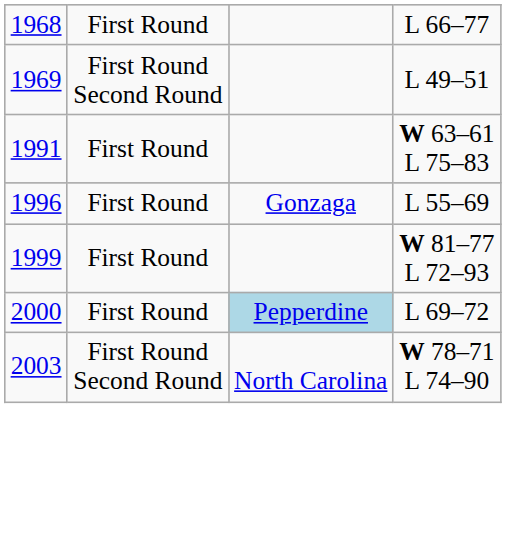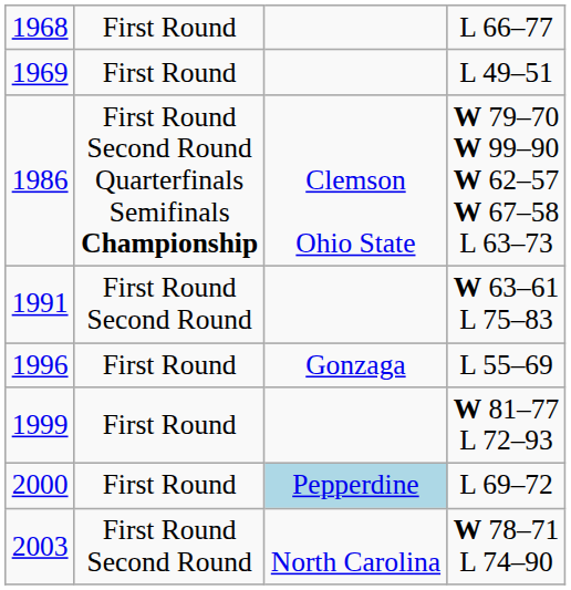 <table class=wikitable style="text-align:center">
 <tr>
 <td><a href='#'>1968</a></td>
 <td>First Round</td>
 <td></td>
 <td>L 66–77</td>
 </tr>
 <tr>
 <td><a href='#'>1969</a></td>
-<td>First Round<br>Second Round</td>
+<td>First Round</td>
 <td></td>
 <td>L 49–51</td>
 </tr>
 <tr>
+<td><a href='#'>1986</a></td>
+<td>First Round<br>Second Round<br>Quarterfinals<br>Semifinals<br><strong>Championship</strong></td>
+<td><br><br><a href='#'>Clemson</a><br><br><a href='#'>Ohio State</a></td>
+<td><strong>W</strong> 79–70<br><strong>W</strong> 99–90<br><strong>W</strong> 62–57<br><strong>W</strong> 67–58<br>L 63–73</td>
+</tr>
+<tr>
 <td><a href='#'>1991</a></td>
-<td>First Round</td>
+<td>First Round<br>Second Round</td>
 <td><br></td>
 <td><strong>W</strong> 63–61<br>L 75–83</td>
 </tr>
 <tr>
 <td><a href='#'>1996</a></td>
 <td>First Round</td>
 <td><a href='#'>Gonzaga</a></td>
 <td>L 55–69</td>
 </tr>
 <tr>
 <td><a href='#'>1999</a></td>
 <td>First Round</td>
 <td><br></td>
 <td><strong>W</strong> 81–77<br>L 72–93</td>
 </tr>
 <tr>
 <td><a href='#'>2000</a></td>
 <td>First Round</td>
 <td style="background: lightblue;"><a href='#'>Pepperdine</a></td>
 <td>L 69–72</td>
 </tr>
 <tr>
 <td><a href='#'>2003</a></td>
 <td>First Round<br>Second Round</td>
 <td><br><a href='#'>North Carolina</a></td>
 <td><strong>W</strong> 78–71<br>L 74–90</td>
 </tr>
 </table>
